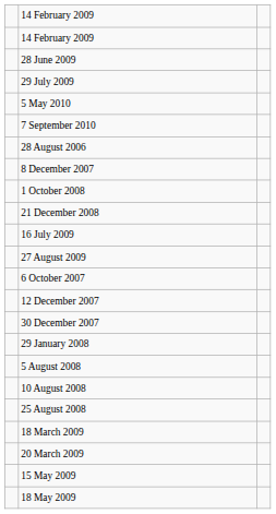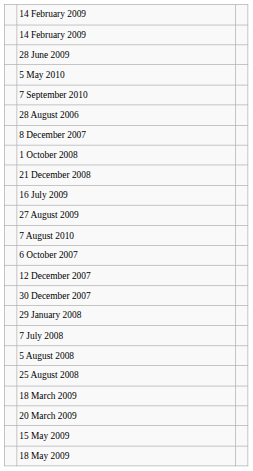 <table class="wikitable" style="font-size: 89%; float: left; width: 26em; margin-right: 1em; height: 700px">
 <tr>
 <td></td>
 <td>14 February 2009</td>
 <td></td>
 </tr>
 <tr>
 <td></td>
 <td>14 February 2009</td>
 <td></td>
 </tr>
 <tr>
 <td></td>
 <td>28 June 2009</td>
-<td></td>
-</tr>
-<tr>
-<td></td>
-<td>29 July 2009</td>
 <td></td>
 </tr>
 <tr>
 <td></td>
 <td>5 May 2010</td>
 <td></td>
 </tr>
 <tr>
 <td></td>
 <td>7 September 2010</td>
 <td></td>
 </tr>
 <tr>
 <td></td>
 <td>28 August 2006</td>
 <td></td>
 </tr>
 <tr>
 <td></td>
 <td>8 December 2007</td>
 <td></td>
 </tr>
 <tr>
 <td></td>
 <td>1 October 2008</td>
 <td></td>
 </tr>
 <tr>
 <td></td>
 <td>21 December 2008</td>
 <td></td>
 </tr>
 <tr>
 <td></td>
 <td>16 July 2009</td>
 <td></td>
 </tr>
 <tr>
 <td></td>
 <td>27 August 2009</td>
 <td></td>
 </tr>
 <tr>
 <td></td>
+<td>7 August 2010</td>
+<td></td>
+</tr>
+<tr>
+<td></td>
 <td>6 October 2007</td>
 <td></td>
 </tr>
 <tr>
 <td></td>
 <td>12 December 2007</td>
 <td></td>
 </tr>
 <tr>
 <td></td>
 <td>30 December 2007</td>
 <td></td>
 </tr>
 <tr>
 <td></td>
 <td>29 January 2008</td>
 <td></td>
 </tr>
 <tr>
 <td></td>
-<td>5 August 2008</td>
+<td>7 July 2008</td>
 <td></td>
 </tr>
 <tr>
 <td></td>
-<td>10 August 2008</td>
+<td>5 August 2008</td>
 <td></td>
 </tr>
 <tr>
 <td></td>
 <td>25 August 2008</td>
 <td></td>
 </tr>
 <tr>
 <td></td>
 <td>18 March 2009</td>
 <td></td>
 </tr>
 <tr>
 <td></td>
 <td>20 March 2009</td>
 <td></td>
 </tr>
 <tr>
 <td></td>
 <td>15 May 2009</td>
 <td></td>
 </tr>
 <tr>
 <td></td>
 <td>18 May 2009</td>
 <td></td>
 </tr>
 </table>
